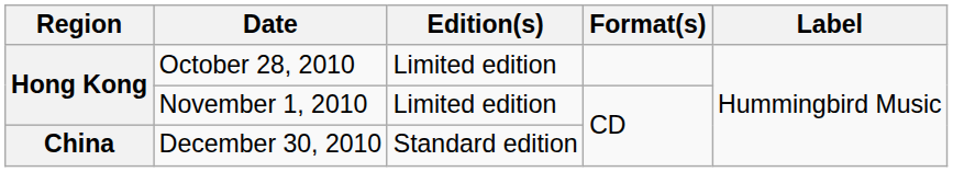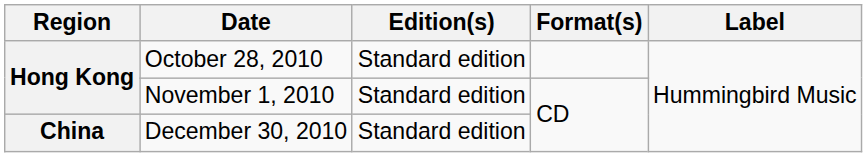 <table class="wikitable plainrowheaders">
 <tr>
 <th>Region</th>
 <th>Date</th>
 <th>Edition(s)</th>
 <th>Format(s)</th>
 <th>Label</th>
 </tr>
 <tr>
 <th rowspan="2" scope="row">Hong Kong</th>
 <td>October 28, 2010</td>
-<td>Limited edition</td>
+<td>Standard edition</td>
 <td></td>
 <td rowspan="3">Hummingbird Music</td>
 </tr>
 <tr>
 <td>November 1, 2010</td>
-<td>Limited edition</td>
+<td>Standard edition</td>
 <td rowspan="2">CD</td>
 </tr>
 <tr>
 <th scope="row">China</th>
 <td>December 30, 2010</td>
 <td>Standard edition</td>
 </tr>
 </table>
